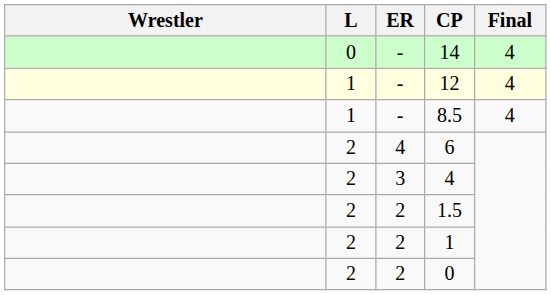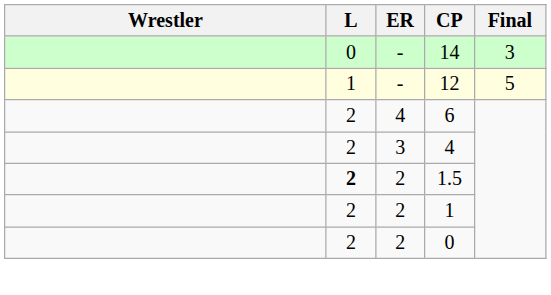 <table class="wikitable" style="text-align: center;" |>
 <tr>
 <th width="250">Wrestler</th>
 <th width="32">L</th>
 <th width="32">ER</th>
 <th width="32">CP</th>
 <th width="50">Final</th>
 </tr>
 <tr bgcolor="ccffcc">
 <td style="text-align:left;"></td>
 <td>0</td>
 <td>-</td>
 <td>14</td>
-<td>4</td>
+<td>3</td>
 </tr>
 <tr bgcolor="lightyellow">
 <td style="text-align:left;"></td>
 <td>1</td>
 <td>-</td>
 <td>12</td>
-<td>4</td>
-</tr>
-<tr>
-<td style="text-align:left;"></td>
-<td>1</td>
-<td>-</td>
-<td>8.5</td>
-<td>4</td>
+<td>5</td>
 </tr>
 <tr>
 <td style="text-align:left;"></td>
 <td>2</td>
 <td>4</td>
 <td>6</td>
 </tr>
 <tr>
 <td style="text-align:left;"></td>
 <td>2</td>
 <td>3</td>
 <td>4</td>
 </tr>
 <tr>
 <td style="text-align:left;"></td>
-<td>2</td>
+<td><strong>2</strong></td>
 <td>2</td>
 <td>1.5</td>
 </tr>
 <tr>
 <td style="text-align:left;"></td>
 <td>2</td>
 <td>2</td>
 <td>1</td>
 </tr>
 <tr>
 <td style="text-align:left;"></td>
 <td>2</td>
 <td>2</td>
 <td>0</td>
 </tr>
 </table>
